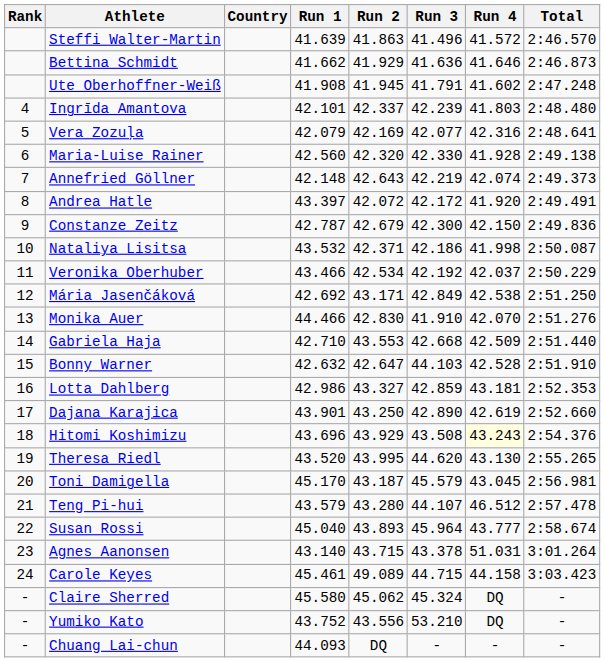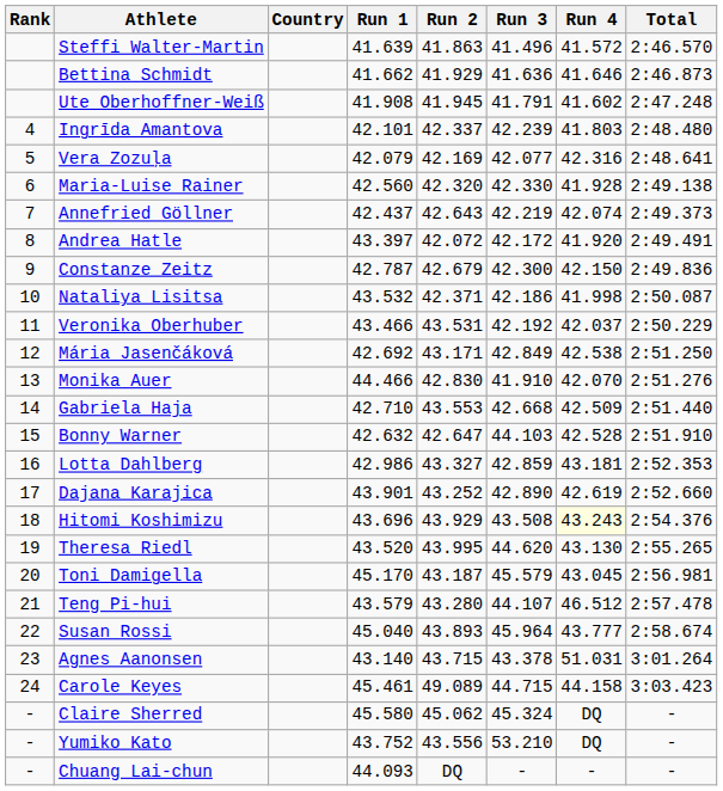 <table class="wikitable sortable" style="text-align:center">
 <tr>
 <th>Rank</th>
 <th>Athlete</th>
 <th>Country</th>
 <th>Run 1</th>
 <th>Run 2</th>
 <th>Run 3</th>
 <th>Run 4</th>
 <th>Total</th>
 </tr>
 <tr>
 <td></td>
 <td align=left><a href='#'>Steffi Walter-Martin</a></td>
 <td align=left></td>
 <td>41.639</td>
 <td>41.863</td>
 <td>41.496</td>
 <td>41.572</td>
 <td>2:46.570</td>
 </tr>
 <tr>
 <td></td>
 <td align=left><a href='#'>Bettina Schmidt</a></td>
 <td align=left></td>
 <td>41.662</td>
 <td>41.929</td>
 <td>41.636</td>
 <td>41.646</td>
 <td>2:46.873</td>
 </tr>
 <tr>
 <td></td>
 <td align=left><a href='#'>Ute Oberhoffner-Weiß</a></td>
 <td align=left></td>
 <td>41.908</td>
 <td>41.945</td>
 <td>41.791</td>
 <td>41.602</td>
 <td>2:47.248</td>
 </tr>
 <tr>
 <td>4</td>
 <td align=left><a href='#'>Ingrīda Amantova</a></td>
 <td align=left></td>
 <td>42.101</td>
 <td>42.337</td>
 <td>42.239</td>
 <td>41.803</td>
 <td>2:48.480</td>
 </tr>
 <tr>
 <td>5</td>
 <td align=left><a href='#'>Vera Zozuļa</a></td>
 <td align=left></td>
 <td>42.079</td>
 <td>42.169</td>
 <td>42.077</td>
 <td>42.316</td>
 <td>2:48.641</td>
 </tr>
 <tr>
 <td>6</td>
 <td align=left><a href='#'>Maria-Luise Rainer</a></td>
 <td align=left></td>
 <td>42.560</td>
 <td>42.320</td>
 <td>42.330</td>
 <td>41.928</td>
 <td>2:49.138</td>
 </tr>
 <tr>
 <td>7</td>
 <td align=left><a href='#'>Annefried Göllner</a></td>
 <td align=left></td>
-<td>42.148</td>
+<td>42.437</td>
 <td>42.643</td>
 <td>42.219</td>
 <td>42.074</td>
 <td>2:49.373</td>
 </tr>
 <tr>
 <td>8</td>
 <td align=left><a href='#'>Andrea Hatle</a></td>
 <td align=left></td>
 <td>43.397</td>
 <td>42.072</td>
 <td>42.172</td>
 <td>41.920</td>
 <td>2:49.491</td>
 </tr>
 <tr>
 <td>9</td>
 <td align=left><a href='#'>Constanze Zeitz</a></td>
 <td align=left></td>
 <td>42.787</td>
 <td>42.679</td>
 <td>42.300</td>
 <td>42.150</td>
 <td>2:49.836</td>
 </tr>
 <tr>
 <td>10</td>
 <td align=left><a href='#'>Nataliya Lisitsa</a></td>
 <td align=left></td>
 <td>43.532</td>
 <td>42.371</td>
 <td>42.186</td>
 <td>41.998</td>
 <td>2:50.087</td>
 </tr>
 <tr>
 <td>11</td>
 <td align=left><a href='#'>Veronika Oberhuber</a></td>
 <td align=left></td>
 <td>43.466</td>
-<td>42.534</td>
+<td>43.531</td>
 <td>42.192</td>
 <td>42.037</td>
 <td>2:50.229</td>
 </tr>
 <tr>
 <td>12</td>
 <td align=left><a href='#'>Mária Jasenčáková</a></td>
 <td align=left></td>
 <td>42.692</td>
 <td>43.171</td>
 <td>42.849</td>
 <td>42.538</td>
 <td>2:51.250</td>
 </tr>
 <tr>
 <td>13</td>
 <td align=left><a href='#'>Monika Auer</a></td>
 <td align=left></td>
 <td>44.466</td>
 <td>42.830</td>
 <td>41.910</td>
 <td>42.070</td>
 <td>2:51.276</td>
 </tr>
 <tr>
 <td>14</td>
 <td align=left><a href='#'>Gabriela Haja</a></td>
 <td align=left></td>
 <td>42.710</td>
 <td>43.553</td>
 <td>42.668</td>
 <td>42.509</td>
 <td>2:51.440</td>
 </tr>
 <tr>
 <td>15</td>
 <td align=left><a href='#'>Bonny Warner</a></td>
 <td align=left></td>
 <td>42.632</td>
 <td>42.647</td>
 <td>44.103</td>
 <td>42.528</td>
 <td>2:51.910</td>
 </tr>
 <tr>
 <td>16</td>
 <td align=left><a href='#'>Lotta Dahlberg</a></td>
 <td align=left></td>
 <td>42.986</td>
 <td>43.327</td>
 <td>42.859</td>
 <td>43.181</td>
 <td>2:52.353</td>
 </tr>
 <tr>
 <td>17</td>
 <td align=left><a href='#'>Dajana Karajica</a></td>
 <td align=left></td>
 <td>43.901</td>
-<td>43.250</td>
+<td>43.252</td>
 <td>42.890</td>
 <td>42.619</td>
 <td>2:52.660</td>
 </tr>
 <tr>
 <td>18</td>
 <td align=left><a href='#'>Hitomi Koshimizu</a></td>
 <td align=left></td>
 <td>43.696</td>
 <td>43.929</td>
 <td>43.508</td>
 <td style="background: lightyellow;">43.243</td>
 <td>2:54.376</td>
 </tr>
 <tr>
 <td>19</td>
 <td align=left><a href='#'>Theresa Riedl</a></td>
 <td align=left></td>
 <td>43.520</td>
 <td>43.995</td>
 <td>44.620</td>
 <td>43.130</td>
 <td>2:55.265</td>
 </tr>
 <tr>
 <td>20</td>
 <td align=left><a href='#'>Toni Damigella</a></td>
 <td align=left></td>
 <td>45.170</td>
 <td>43.187</td>
 <td>45.579</td>
 <td>43.045</td>
 <td>2:56.981</td>
 </tr>
 <tr>
 <td>21</td>
 <td align=left><a href='#'>Teng Pi-hui</a></td>
 <td align=left></td>
 <td>43.579</td>
 <td>43.280</td>
 <td>44.107</td>
 <td>46.512</td>
 <td>2:57.478</td>
 </tr>
 <tr>
 <td>22</td>
 <td align=left><a href='#'>Susan Rossi</a></td>
 <td align=left></td>
 <td>45.040</td>
 <td>43.893</td>
 <td>45.964</td>
 <td>43.777</td>
 <td>2:58.674</td>
 </tr>
 <tr>
 <td>23</td>
 <td align=left><a href='#'>Agnes Aanonsen</a></td>
 <td align=left></td>
 <td>43.140</td>
 <td>43.715</td>
 <td>43.378</td>
 <td>51.031</td>
 <td>3:01.264</td>
 </tr>
 <tr>
 <td>24</td>
 <td align=left><a href='#'>Carole Keyes</a></td>
 <td align=left></td>
 <td>45.461</td>
 <td>49.089</td>
 <td>44.715</td>
 <td>44.158</td>
 <td>3:03.423</td>
 </tr>
 <tr>
 <td>-</td>
 <td align=left><a href='#'>Claire Sherred</a></td>
 <td align=left></td>
 <td>45.580</td>
 <td>45.062</td>
 <td>45.324</td>
 <td>DQ</td>
 <td>-</td>
 </tr>
 <tr>
 <td>-</td>
 <td align=left><a href='#'>Yumiko Kato</a></td>
 <td align=left></td>
 <td>43.752</td>
 <td>43.556</td>
 <td>53.210</td>
 <td>DQ</td>
 <td>-</td>
 </tr>
 <tr>
 <td>-</td>
 <td align=left><a href='#'>Chuang Lai-chun</a></td>
 <td align=left></td>
 <td>44.093</td>
 <td>DQ</td>
 <td>-</td>
 <td>-</td>
 <td>-</td>
 </tr>
 </table>
